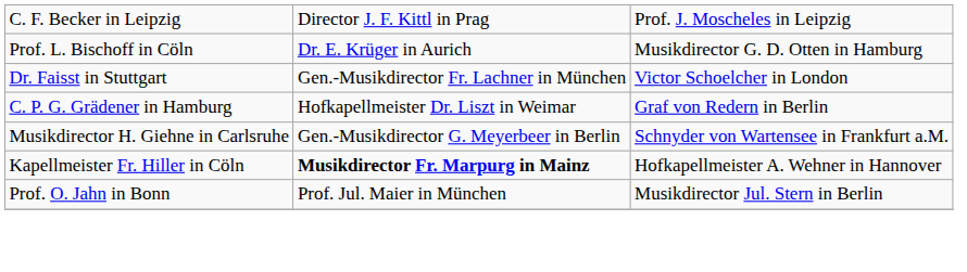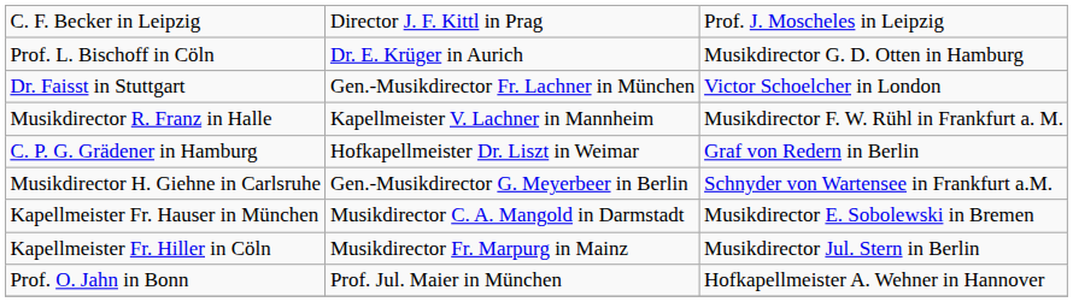 <table class="wikitable">
 <tr>
 <td>C. F. Becker in Leipzig</td>
 <td>Director <a href='#'>J. F. Kittl</a> in Prag</td>
 <td>Prof. <a href='#'>J. Moscheles</a> in Leipzig</td>
 </tr>
 <tr>
 <td>Prof. L. Bischoff in Cöln</td>
 <td><a href='#'>Dr. E. Krüger</a> in Aurich</td>
 <td>Musikdirector G. D. Otten in Hamburg</td>
 </tr>
 <tr>
 <td><a href='#'>Dr. Faisst</a> in Stuttgart</td>
 <td>Gen.-Musikdirector <a href='#'>Fr. Lachner</a> in München</td>
 <td><a href='#'>Victor Schoelcher</a> in London</td>
 </tr>
 <tr>
+<td>Musikdirector <a href='#'>R. Franz</a> in Halle</td>
+<td>Kapellmeister <a href='#'>V. Lachner</a> in Mannheim</td>
+<td>Musikdirector F. W. Rühl in Frankfurt a. M.</td>
+</tr>
+<tr>
 <td><a href='#'>C. P. G. Grädener</a> in Hamburg</td>
 <td>Hofkapellmeister <a href='#'>Dr. Liszt</a> in Weimar</td>
 <td><a href='#'>Graf von Redern</a> in Berlin</td>
 </tr>
 <tr>
 <td>Musikdirector H. Giehne in Carlsruhe</td>
 <td>Gen.-Musikdirector <a href='#'>G. Meyerbeer</a> in Berlin</td>
 <td><a href='#'>Schnyder von Wartensee</a> in Frankfurt a.M.</td>
 </tr>
 <tr>
+<td>Kapellmeister Fr. Hauser in München</td>
+<td>Musikdirector <a href='#'>C. A. Mangold</a> in Darmstadt</td>
+<td>Musikdirector <a href='#'>E. Sobolewski</a> in Bremen</td>
+</tr>
+<tr>
 <td>Kapellmeister <a href='#'>Fr. Hiller</a> in Cöln</td>
-<td><strong>Musikdirector <a href='#'>Fr. Marpurg</a> in Mainz</strong></td>
-<td>Hofkapellmeister A. Wehner in Hannover</td>
+<td>Musikdirector <a href='#'>Fr. Marpurg</a> in Mainz</td>
+<td>Musikdirector <a href='#'>Jul. Stern</a> in Berlin</td>
 </tr>
 <tr>
 <td>Prof. <a href='#'>O. Jahn</a> in Bonn</td>
 <td>Prof. Jul. Maier in München</td>
-<td>Musikdirector <a href='#'>Jul. Stern</a> in Berlin</td>
+<td>Hofkapellmeister A. Wehner in Hannover</td>
 </tr>
 <tr>
 </tr>
 </table>
